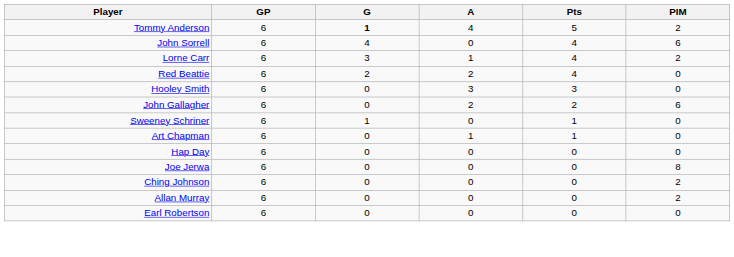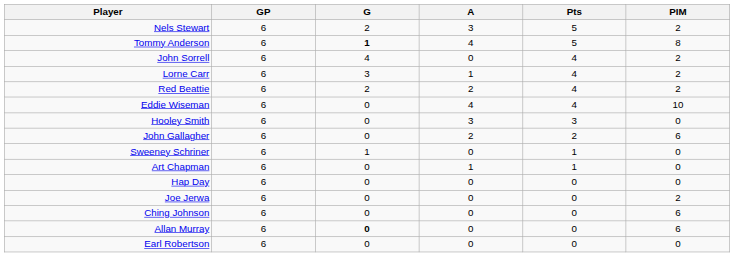 <table class="wikitable sortable" width="60%">
 <tr ALIGN="center">
 <th bgcolor="#DDDDFF" width="10%">Player</th>
 <th bgcolor="#DDDDFF" width="5%">GP</th>
 <th bgcolor="#DDDDFF" width="5%">G</th>
 <th bgcolor="#DDDDFF" width="5%">A</th>
 <th bgcolor="#DDDDFF" width="5%">Pts</th>
 <th bgcolor="#DDDDFF" width="5%">PIM</th>
 </tr>
 <tr align="center">
+<td align="right"><a href='#'>Nels Stewart</a></td>
+<td>6</td>
+<td>2</td>
+<td>3</td>
+<td>5</td>
+<td>2</td>
+</tr>
+<tr align="center">
 <td align="right"><a href='#'>Tommy Anderson</a></td>
 <td>6</td>
 <td><strong>1</strong></td>
 <td>4</td>
 <td>5</td>
-<td>2</td>
+<td>8</td>
 </tr>
 <tr align="center">
 <td align="right"><a href='#'>John Sorrell</a></td>
 <td>6</td>
 <td>4</td>
 <td>0</td>
 <td>4</td>
-<td>6</td>
+<td>2</td>
 </tr>
 <tr align="center">
 <td align="right"><a href='#'>Lorne Carr</a></td>
 <td>6</td>
 <td>3</td>
 <td>1</td>
 <td>4</td>
 <td>2</td>
 </tr>
 <tr align="center">
 <td align="right"><a href='#'>Red Beattie</a></td>
 <td>6</td>
 <td>2</td>
 <td>2</td>
 <td>4</td>
+<td>2</td>
+</tr>
+<tr align="center">
+<td align="right"><a href='#'>Eddie Wiseman</a></td>
+<td>6</td>
 <td>0</td>
+<td>4</td>
+<td>4</td>
+<td>10</td>
 </tr>
 <tr align="center">
 <td align="right"><a href='#'>Hooley Smith</a></td>
 <td>6</td>
 <td>0</td>
 <td>3</td>
 <td>3</td>
 <td>0</td>
 </tr>
 <tr align="center">
 <td align="right"><a href='#'>John Gallagher</a></td>
 <td>6</td>
 <td>0</td>
 <td>2</td>
 <td>2</td>
 <td>6</td>
 </tr>
 <tr align="center">
 <td align="right"><a href='#'>Sweeney Schriner</a></td>
 <td>6</td>
 <td>1</td>
 <td>0</td>
 <td>1</td>
 <td>0</td>
 </tr>
 <tr align="center">
 <td align="right"><a href='#'>Art Chapman</a></td>
 <td>6</td>
 <td>0</td>
 <td>1</td>
 <td>1</td>
 <td>0</td>
 </tr>
 <tr align="center">
 <td align="right"><a href='#'>Hap Day</a></td>
 <td>6</td>
 <td>0</td>
 <td>0</td>
 <td>0</td>
 <td>0</td>
 </tr>
 <tr align="center">
 <td align="right"><a href='#'>Joe Jerwa</a></td>
 <td>6</td>
 <td>0</td>
 <td>0</td>
 <td>0</td>
-<td>8</td>
+<td>2</td>
 </tr>
 <tr align="center">
 <td align="right"><a href='#'>Ching Johnson</a></td>
 <td>6</td>
 <td>0</td>
 <td>0</td>
 <td>0</td>
-<td>2</td>
+<td>6</td>
 </tr>
 <tr align="center">
 <td align="right"><a href='#'>Allan Murray</a></td>
 <td>6</td>
+<td><strong>0</strong></td>
 <td>0</td>
 <td>0</td>
-<td>0</td>
-<td>2</td>
+<td>6</td>
 </tr>
 <tr align="center">
 <td align="right"><a href='#'>Earl Robertson</a></td>
 <td>6</td>
 <td>0</td>
 <td>0</td>
 <td>0</td>
 <td>0</td>
 </tr>
 </table>
